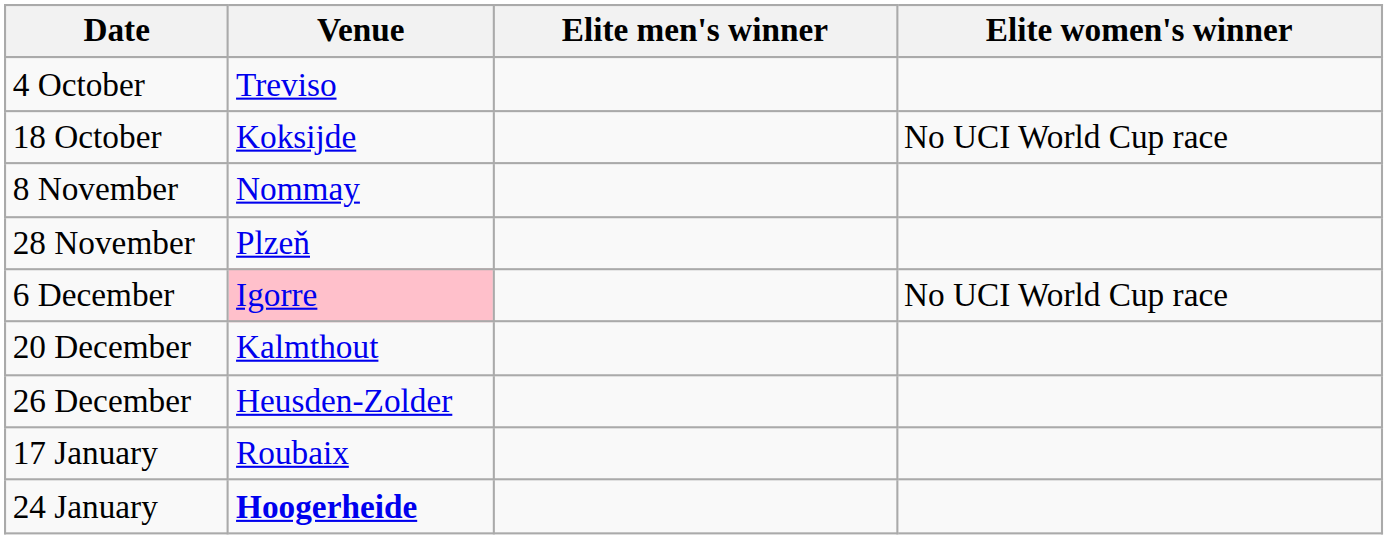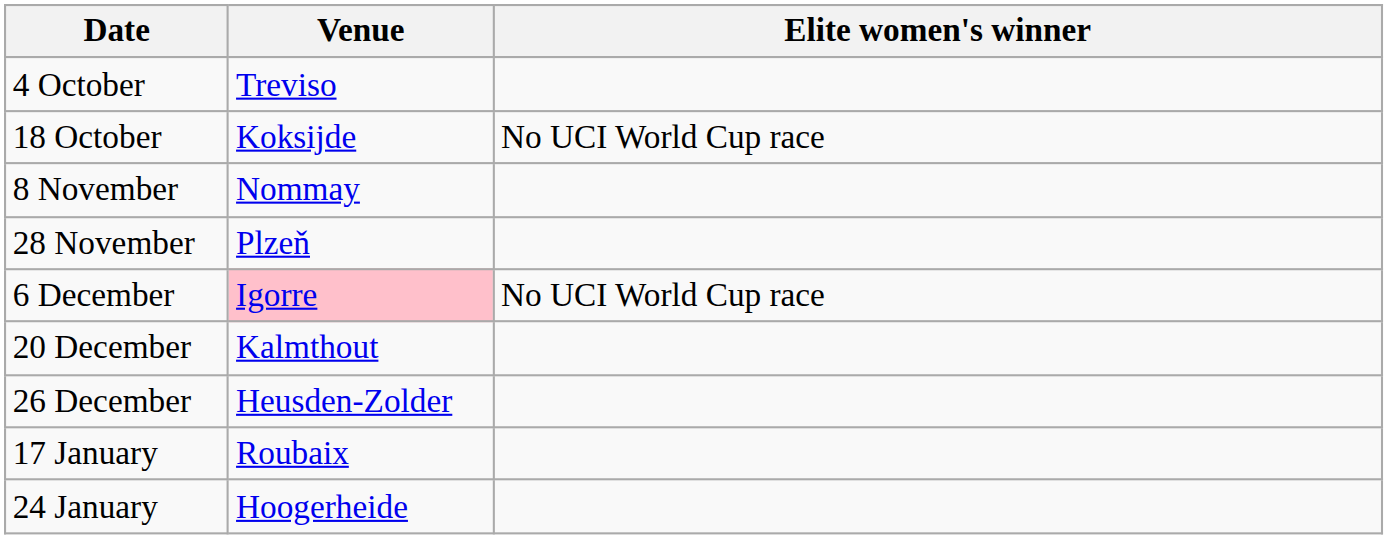 <table class="wikitable" width=75%>
 <tr bgcolor="#efefef">
 <th width=100>Date</th>
 <th width=120>Venue</th>
-<th>Elite men's winner</th>
 <th>Elite women's winner</th>
 </tr>
 <tr>
 <td>4 October</td>
 <td> <a href='#'>Treviso</a></td>
 <td></td>
-<td></td>
 </tr>
 <tr>
 <td>18 October</td>
 <td> <a href='#'>Koksijde</a></td>
-<td></td>
 <td>No UCI World Cup race</td>
 </tr>
 <tr>
 <td>8 November</td>
 <td> <a href='#'>Nommay</a></td>
 <td></td>
-<td></td>
 </tr>
 <tr>
 <td>28 November</td>
 <td> <a href='#'>Plzeň</a></td>
 <td></td>
-<td></td>
 </tr>
 <tr>
 <td>6 December</td>
 <td style="background: pink;"> <a href='#'>Igorre</a></td>
-<td></td>
 <td>No UCI World Cup race</td>
 </tr>
 <tr>
 <td>20 December</td>
 <td> <a href='#'>Kalmthout</a></td>
 <td></td>
-<td></td>
 </tr>
 <tr>
 <td>26 December</td>
 <td> <a href='#'>Heusden-Zolder</a></td>
-<td></td>
 <td></td>
 </tr>
 <tr>
 <td>17 January</td>
 <td> <a href='#'>Roubaix</a></td>
 <td></td>
-<td></td>
 </tr>
 <tr>
 <td>24 January</td>
-<td><strong> <a href='#'>Hoogerheide</a></strong></td>
-<td></td>
+<td> <a href='#'>Hoogerheide</a></td>
 <td></td>
 </tr>
 </table>
